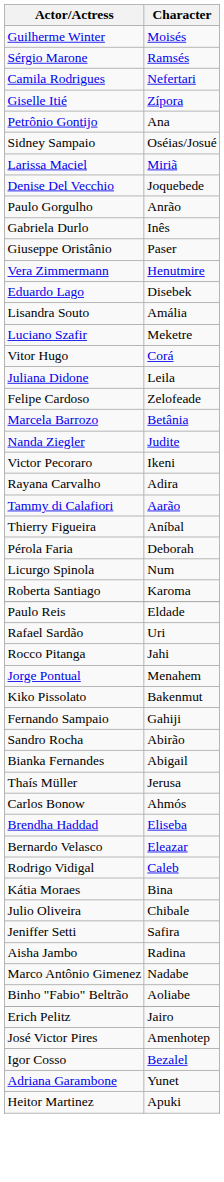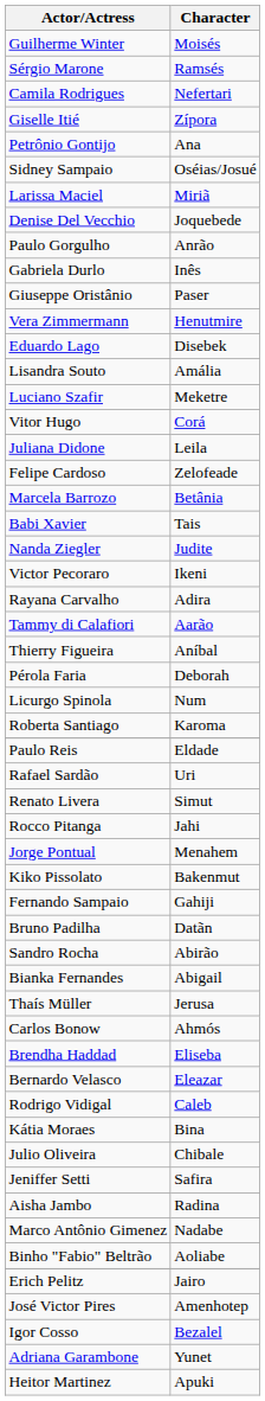 <table class="wikitable sortable">
 <tr>
 <th>Actor/Actress</th>
 <th>Character</th>
 </tr>
 <tr>
 <td><a href='#'>Guilherme Winter</a></td>
 <td><a href='#'>Moisés</a></td>
 </tr>
 <tr>
 <td><a href='#'>Sérgio Marone</a></td>
 <td><a href='#'>Ramsés</a></td>
 </tr>
 <tr>
 <td><a href='#'>Camila Rodrigues</a></td>
 <td><a href='#'>Nefertari</a></td>
 </tr>
 <tr>
 <td><a href='#'>Giselle Itié</a></td>
 <td><a href='#'>Zípora</a></td>
 </tr>
 <tr>
 <td><a href='#'>Petrônio Gontijo</a></td>
 <td>Ana</td>
 </tr>
 <tr>
 <td>Sidney Sampaio</td>
 <td>Oséias/Josué</td>
 </tr>
 <tr>
 <td><a href='#'>Larissa Maciel</a></td>
 <td><a href='#'>Miriã</a></td>
 </tr>
 <tr>
 <td><a href='#'>Denise Del Vecchio</a></td>
 <td>Joquebede</td>
 </tr>
 <tr>
 <td>Paulo Gorgulho</td>
 <td>Anrão</td>
 </tr>
 <tr>
 <td>Gabriela Durlo</td>
 <td>Inês</td>
 </tr>
 <tr>
 <td>Giuseppe Oristânio</td>
 <td>Paser</td>
 </tr>
 <tr>
 <td><a href='#'>Vera Zimmermann</a></td>
 <td><a href='#'>Henutmire</a></td>
 </tr>
 <tr>
 <td><a href='#'>Eduardo Lago</a></td>
 <td>Disebek</td>
 </tr>
 <tr>
 <td>Lisandra Souto</td>
 <td>Amália</td>
 </tr>
 <tr>
 <td><a href='#'>Luciano Szafir</a></td>
 <td>Meketre</td>
 </tr>
 <tr>
 <td>Vitor Hugo</td>
 <td><a href='#'>Corá</a></td>
 </tr>
 <tr>
 <td><a href='#'>Juliana Didone</a></td>
 <td>Leila</td>
 </tr>
 <tr>
 <td>Felipe Cardoso</td>
 <td>Zelofeade</td>
 </tr>
 <tr>
 <td><a href='#'>Marcela Barrozo</a></td>
 <td><a href='#'>Betânia</a></td>
 </tr>
 <tr>
+<td><a href='#'>Babi Xavier</a></td>
+<td>Tais</td>
+</tr>
+<tr>
 <td><a href='#'>Nanda Ziegler</a></td>
 <td><a href='#'>Judite</a></td>
 </tr>
 <tr>
 <td>Victor Pecoraro</td>
 <td>Ikeni</td>
 </tr>
 <tr>
 <td>Rayana Carvalho</td>
 <td>Adira</td>
 </tr>
 <tr>
 <td><a href='#'>Tammy di Calafiori</a></td>
 <td><a href='#'>Aarão</a></td>
 </tr>
 <tr>
 <td>Thierry Figueira</td>
 <td>Aníbal</td>
 </tr>
 <tr>
 <td>Pérola Faria</td>
 <td>Deborah</td>
 </tr>
 <tr>
 <td>Licurgo Spinola</td>
 <td>Num</td>
 </tr>
 <tr>
 <td>Roberta Santiago</td>
 <td>Karoma</td>
 </tr>
 <tr>
 </tr>
 <tr>
 <td>Paulo Reis</td>
 <td>Eldade</td>
 </tr>
 <tr>
 <td>Rafael Sardão</td>
 <td>Uri</td>
 </tr>
 <tr>
+<td>Renato Livera</td>
+<td>Simut</td>
+</tr>
+<tr>
 <td>Rocco Pitanga</td>
 <td>Jahi</td>
 </tr>
 <tr>
 <td><a href='#'>Jorge Pontual</a></td>
 <td>Menahem</td>
 </tr>
 <tr>
 <td>Kiko Pissolato</td>
 <td>Bakenmut</td>
 </tr>
 <tr>
 <td>Fernando Sampaio</td>
 <td>Gahiji</td>
+</tr>
+<tr>
+<td>Bruno Padilha</td>
+<td>Datãn</td>
 </tr>
 <tr>
 <td>Sandro Rocha</td>
 <td>Abirão</td>
 </tr>
 <tr>
 <td>Bianka Fernandes</td>
 <td>Abigail</td>
 </tr>
 <tr>
 <td>Thaís Müller</td>
 <td>Jerusa</td>
 </tr>
 <tr>
 <td>Carlos Bonow</td>
 <td>Ahmós</td>
 </tr>
 <tr>
 <td><a href='#'>Brendha Haddad</a></td>
 <td><a href='#'>Eliseba</a></td>
 </tr>
 <tr>
 <td>Bernardo Velasco</td>
 <td><a href='#'>Eleazar</a></td>
 </tr>
 <tr>
 <td>Rodrigo Vidigal</td>
 <td><a href='#'>Caleb</a></td>
 </tr>
 <tr>
 <td>Kátia Moraes</td>
 <td>Bina</td>
 </tr>
 <tr>
 <td>Julio Oliveira</td>
 <td>Chibale</td>
 </tr>
 <tr>
 <td>Jeniffer Setti</td>
 <td>Safira</td>
 </tr>
 <tr>
 <td>Aisha Jambo</td>
 <td>Radina</td>
 </tr>
 <tr>
 <td>Marco Antônio Gimenez</td>
 <td>Nadabe</td>
 </tr>
 <tr>
 <td>Binho "Fabio" Beltrão</td>
 <td>Aoliabe</td>
 </tr>
 <tr>
 </tr>
 <tr>
 <td>Erich Pelitz</td>
 <td>Jairo</td>
 </tr>
 <tr>
 <td>José Victor Pires</td>
 <td>Amenhotep</td>
 </tr>
 <tr>
 <td>Igor Cosso</td>
 <td><a href='#'>Bezalel</a></td>
 </tr>
 <tr>
 <td><a href='#'>Adriana Garambone</a></td>
 <td>Yunet</td>
 </tr>
 <tr>
 <td>Heitor Martinez</td>
 <td>Apuki</td>
 </tr>
 </table>
